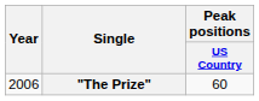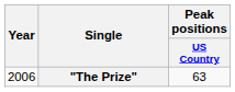 <table class="wikitable plainrowheaders" style="text-align:center;">
 <tr>
 <th rowspan="2">Year</th>
 <th rowspan="2" style="width:10em;">Single</th>
 <th>Peak positions</th>
 </tr>
 <tr style="font-size:smaller;">
 <th width="60"><a href='#'>US Country</a><br></th>
 </tr>
 <tr>
 <td>2006</td>
 <th scope="row">"The Prize"</th>
-<td>60</td>
+<td>63</td>
 </tr>
 </table>
